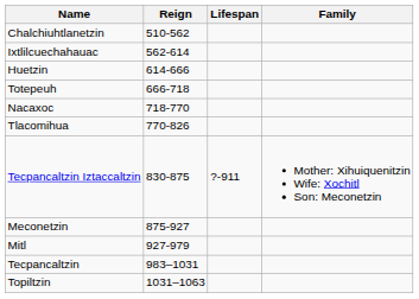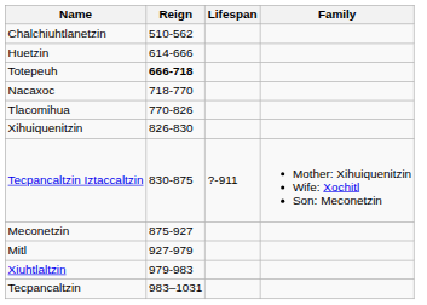 <table class="wikitable">
 <tr>
 <th>Name</th>
 <th>Reign</th>
 <th>Lifespan</th>
 <th>Family</th>
 </tr>
 <tr>
 <td>Chalchiuhtlanetzin</td>
 <td>510-562</td>
 <td></td>
 <td></td>
 </tr>
 <tr>
-<td>Ixtlilcuechahauac</td>
-<td>562-614</td>
-<td></td>
-<td></td>
-</tr>
-<tr>
 <td>Huetzin</td>
 <td>614-666</td>
 <td></td>
 <td></td>
 </tr>
 <tr>
 <td>Totepeuh</td>
-<td>666-718</td>
+<td><strong>666-718</strong></td>
 <td></td>
 <td></td>
 </tr>
 <tr>
 <td>Nacaxoc</td>
 <td>718-770</td>
 <td></td>
 <td></td>
 </tr>
 <tr>
 <td>Tlacomihua</td>
 <td>770-826</td>
+<td></td>
+<td></td>
+</tr>
+<tr>
+<td>Xihuiquenitzin</td>
+<td>826-830</td>
 <td></td>
 <td></td>
 </tr>
 <tr>
 <td><a href='#'>Tecpancaltzin Iztaccaltzin</a></td>
 <td>830-875</td>
 <td>?-911</td>
 <td><br><ul><li>Mother: Xihuiquenitzin</li><li>Wife: <a href='#'>Xochitl</a></li><li>Son: Meconetzin</li></ul></td>
 </tr>
 <tr>
 <td>Meconetzin</td>
 <td>875-927</td>
 <td></td>
 <td></td>
 </tr>
 <tr>
 <td>Mitl</td>
 <td>927-979</td>
 <td></td>
 <td></td>
 </tr>
 <tr>
+<td><a href='#'>Xiuhtlaltzin</a></td>
+<td>979-983</td>
+<td></td>
+<td></td>
+</tr>
+<tr>
 <td>Tecpancaltzin</td>
 <td>983–1031</td>
 <td></td>
 <td></td>
 </tr>
-<tr>
-<td>Topiltzin</td>
-<td>1031–1063</td>
-<td></td>
-<td></td>
-</tr>
 </table>
